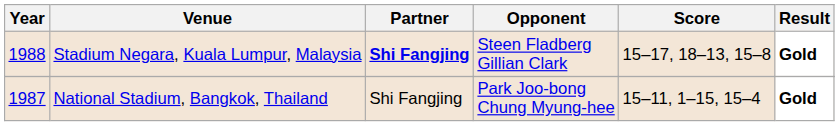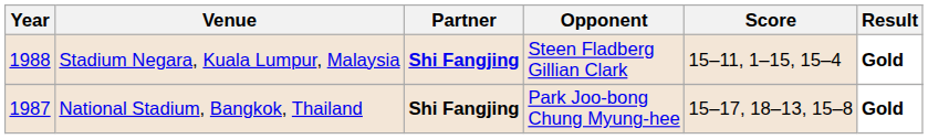 <table class="sortable wikitable" style="font-size: 90%;">
 <tr>
 <th>Year</th>
 <th>Venue</th>
 <th>Partner</th>
 <th>Opponent</th>
 <th>Score</th>
 <th>Result</th>
 </tr>
 <tr style="background:#F3E6D7">
 <td align="center"><a href='#'>1988</a></td>
 <td align="left"><a href='#'>Stadium Negara</a>, <a href='#'>Kuala Lumpur</a>, <a href='#'>Malaysia</a></td>
 <td align="left"><strong> <a href='#'>Shi Fangjing</a></strong></td>
 <td align="left"> <a href='#'>Steen Fladberg</a><br> <a href='#'>Gillian Clark</a></td>
-<td align="left">15–17, 18–13, 15–8</td>
+<td align="left">15–11, 1–15, 15–4</td>
 <td style="text-align:left; background: white"> <strong>Gold</strong></td>
 </tr>
 <tr>
 </tr>
 <tr style="background:#F3E6D7">
 <td align="center"><a href='#'>1987</a></td>
 <td align="left"><a href='#'>National Stadium</a>, <a href='#'>Bangkok</a>, <a href='#'>Thailand</a></td>
-<td align="left"> Shi Fangjing</td>
+<td align="left"><strong> Shi Fangjing</strong></td>
 <td align="left"> <a href='#'>Park Joo-bong</a><br> <a href='#'>Chung Myung-hee</a></td>
-<td align="left">15–11, 1–15, 15–4</td>
+<td align="left">15–17, 18–13, 15–8</td>
 <td style="text-align:left; background: white"> <strong>Gold</strong></td>
 </tr>
 </table>
